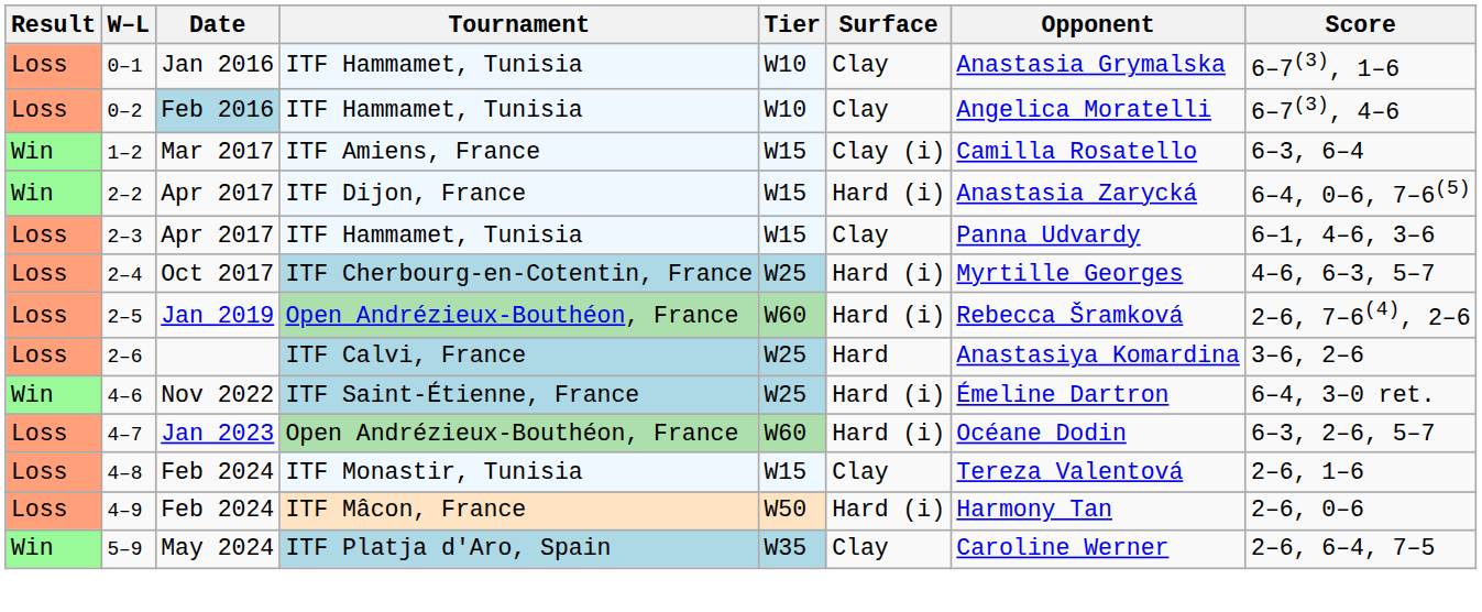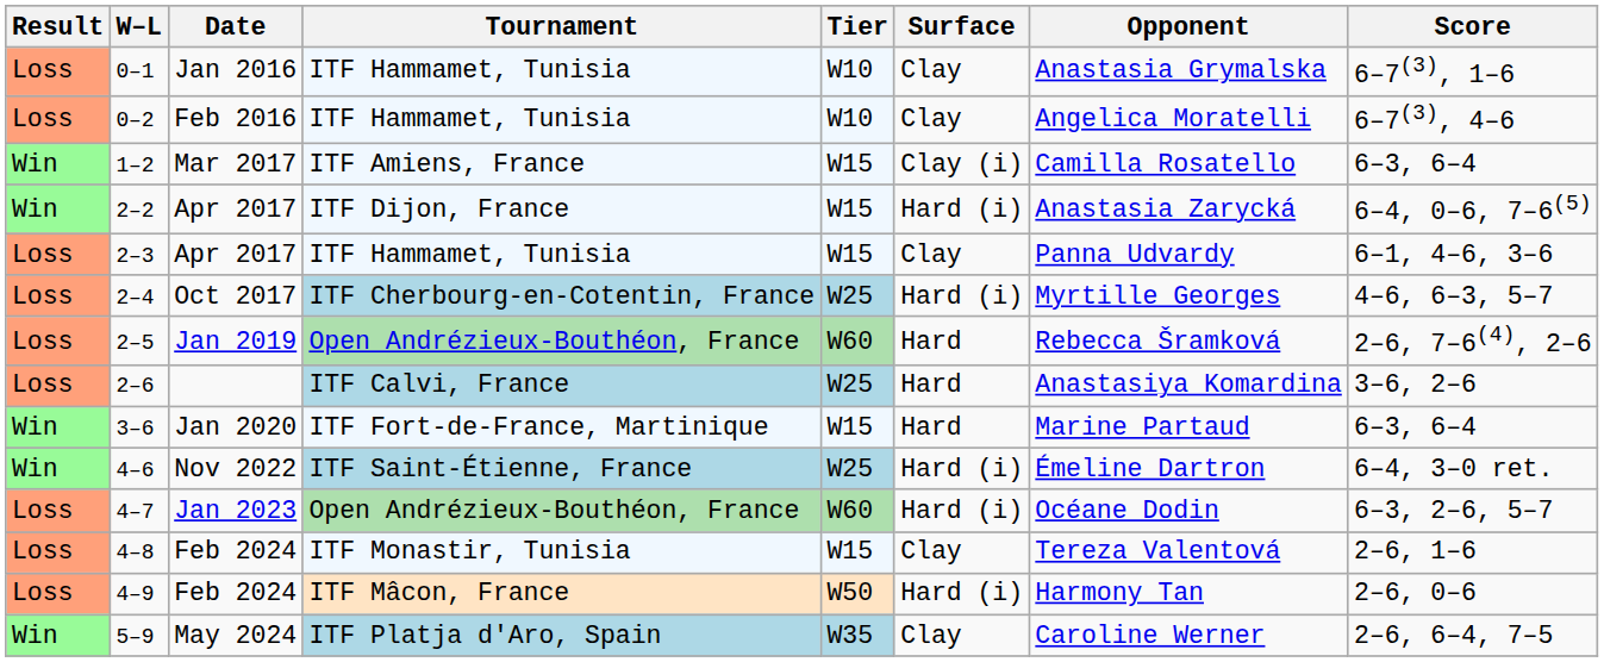 <table class="sortable wikitable">
 <tr>
 <th>Result</th>
 <th class="unsortable">W–L</th>
 <th>Date</th>
 <th>Tournament</th>
 <th>Tier</th>
 <th>Surface</th>
 <th>Opponent</th>
 <th class="unsortable">Score</th>
 </tr>
 <tr>
 <td style="background:#ffa07a;">Loss</td>
 <td><small>0–1</small></td>
 <td>Jan 2016</td>
 <td style="background:#f0f8ff;">ITF Hammamet, Tunisia</td>
 <td style="background:#f0f8ff;">W10</td>
 <td>Clay</td>
 <td> <a href='#'>Anastasia Grymalska</a></td>
 <td>6–7<sup>(3)</sup>, 1–6</td>
 </tr>
 <tr>
 <td style="background:#ffa07a;">Loss</td>
 <td><small>0–2</small></td>
-<td style="background: lightblue;">Feb 2016</td>
+<td>Feb 2016</td>
 <td style="background:#f0f8ff;">ITF Hammamet, Tunisia</td>
 <td style="background:#f0f8ff;">W10</td>
 <td>Clay</td>
 <td> <a href='#'>Angelica Moratelli</a></td>
 <td>6–7<sup>(3)</sup>, 4–6</td>
 </tr>
 <tr>
 <td style="background:#98fb98;">Win</td>
 <td><small>1–2</small></td>
 <td>Mar 2017</td>
 <td style="background:#f0f8ff;">ITF Amiens, France</td>
 <td style="background:#f0f8ff;">W15</td>
 <td>Clay (i)</td>
 <td> <a href='#'>Camilla Rosatello</a></td>
 <td>6–3, 6–4</td>
 </tr>
 <tr>
 <td style="background:#98fb98;">Win</td>
 <td><small>2–2</small></td>
 <td>Apr 2017</td>
 <td style="background:#f0f8ff;">ITF Dijon, France</td>
 <td style="background:#f0f8ff;">W15</td>
 <td>Hard (i)</td>
 <td> <a href='#'>Anastasia Zarycká</a></td>
 <td>6–4, 0–6, 7–6<sup>(5)</sup></td>
 </tr>
 <tr>
 <td style="background:#ffa07a;">Loss</td>
 <td><small>2–3</small></td>
 <td>Apr 2017</td>
 <td style="background:#f0f8ff;">ITF Hammamet, Tunisia</td>
 <td style="background:#f0f8ff;">W15</td>
 <td>Clay</td>
 <td> <a href='#'>Panna Udvardy</a></td>
 <td>6–1, 4–6, 3–6</td>
 </tr>
 <tr>
 <td style="background:#ffa07a;">Loss</td>
 <td><small>2–4</small></td>
 <td>Oct 2017</td>
 <td style="background:lightblue;">ITF Cherbourg-en-Cotentin, France</td>
 <td style="background:lightblue;">W25</td>
 <td>Hard (i)</td>
 <td> <a href='#'>Myrtille Georges</a></td>
 <td>4–6, 6–3, 5–7</td>
 </tr>
 <tr>
 <td style="background:#ffa07a;">Loss</td>
 <td><small>2–5</small></td>
 <td><a href='#'>Jan 2019</a></td>
 <td style="background:#addfad;"><a href='#'>Open Andrézieux-Bouthéon</a>, France</td>
 <td style="background:#addfad;">W60</td>
-<td>Hard (i)</td>
+<td>Hard</td>
 <td> <a href='#'>Rebecca Šramková</a></td>
 <td>2–6, 7–6<sup>(4)</sup>, 2–6</td>
 </tr>
 <tr>
 <td style="background:#ffa07a;">Loss</td>
 <td><small>2–6</small></td>
 <td></td>
 <td style="background:lightblue;">ITF Calvi, France</td>
 <td style="background:lightblue;">W25</td>
 <td>Hard</td>
 <td> <a href='#'>Anastasiya Komardina</a></td>
 <td>3–6, 2–6</td>
+</tr>
+<tr>
+<td style="background:#98fb98;">Win</td>
+<td><small>3–6</small></td>
+<td>Jan 2020</td>
+<td style="background:#f0f8ff;">ITF Fort-de-France, Martinique</td>
+<td style="background:#f0f8ff;">W15</td>
+<td>Hard</td>
+<td> <a href='#'>Marine Partaud</a></td>
+<td>6–3, 6–4</td>
 </tr>
 <tr>
 <td style="background:#98fb98;">Win</td>
 <td><small>4–6</small></td>
 <td>Nov 2022</td>
 <td style="background:lightblue;">ITF Saint-Étienne, France</td>
 <td style="background:lightblue;">W25</td>
 <td>Hard (i)</td>
 <td> <a href='#'>Émeline Dartron</a></td>
 <td>6–4, 3–0 ret.</td>
 </tr>
 <tr>
 <td style="background:#ffa07a;">Loss</td>
 <td><small>4–7</small></td>
 <td><a href='#'>Jan 2023</a></td>
 <td style="background:#addfad;">Open Andrézieux-Bouthéon, France</td>
 <td style="background:#addfad;">W60</td>
 <td>Hard (i)</td>
 <td> <a href='#'>Océane Dodin</a></td>
 <td>6–3, 2–6, 5–7</td>
 </tr>
 <tr>
 <td style="background:#ffa07a;">Loss</td>
 <td><small>4–8</small></td>
 <td>Feb 2024</td>
 <td style="background:#f0f8ff;">ITF Monastir, Tunisia</td>
 <td style="background:#f0f8ff;">W15</td>
 <td>Clay</td>
 <td> <a href='#'>Tereza Valentová</a></td>
 <td>2–6, 1–6</td>
 </tr>
 <tr>
 <td style="background:#ffa07a;">Loss</td>
 <td><small>4–9</small></td>
 <td>Feb 2024</td>
 <td style="background:#ffe4c4;">ITF Mâcon, France</td>
 <td style="background:#ffe4c4;">W50</td>
 <td>Hard (i)</td>
 <td> <a href='#'>Harmony Tan</a></td>
 <td>2–6, 0–6</td>
 </tr>
 <tr>
 <td style="background:#98fb98;">Win</td>
 <td><small>5–9</small></td>
 <td>May 2024</td>
 <td style="background:lightblue;">ITF Platja d'Aro, Spain</td>
 <td style="background:lightblue;">W35</td>
 <td>Clay</td>
 <td> <a href='#'>Caroline Werner</a></td>
 <td>2–6, 6–4, 7–5</td>
 </tr>
 </table>
